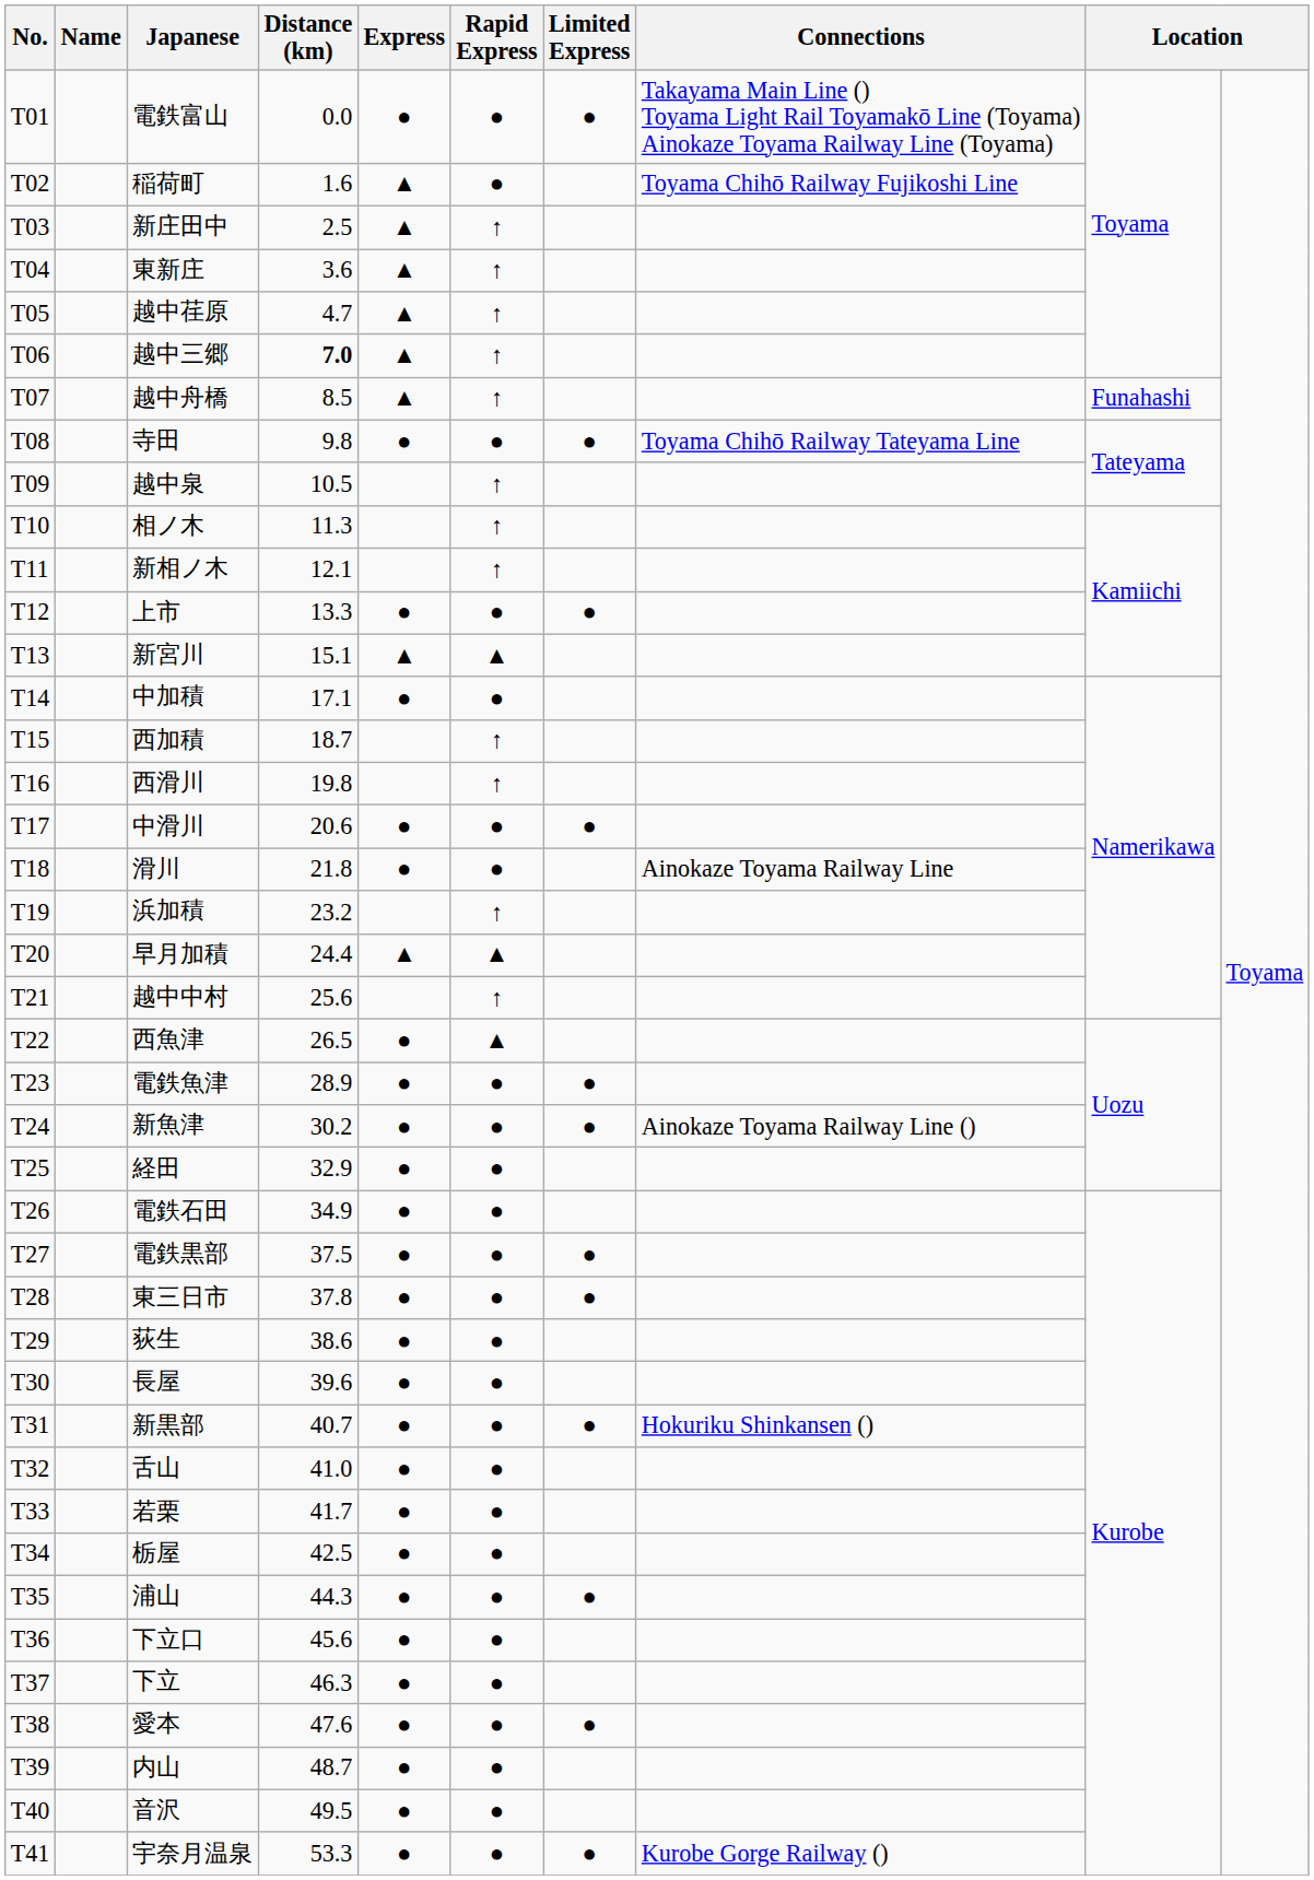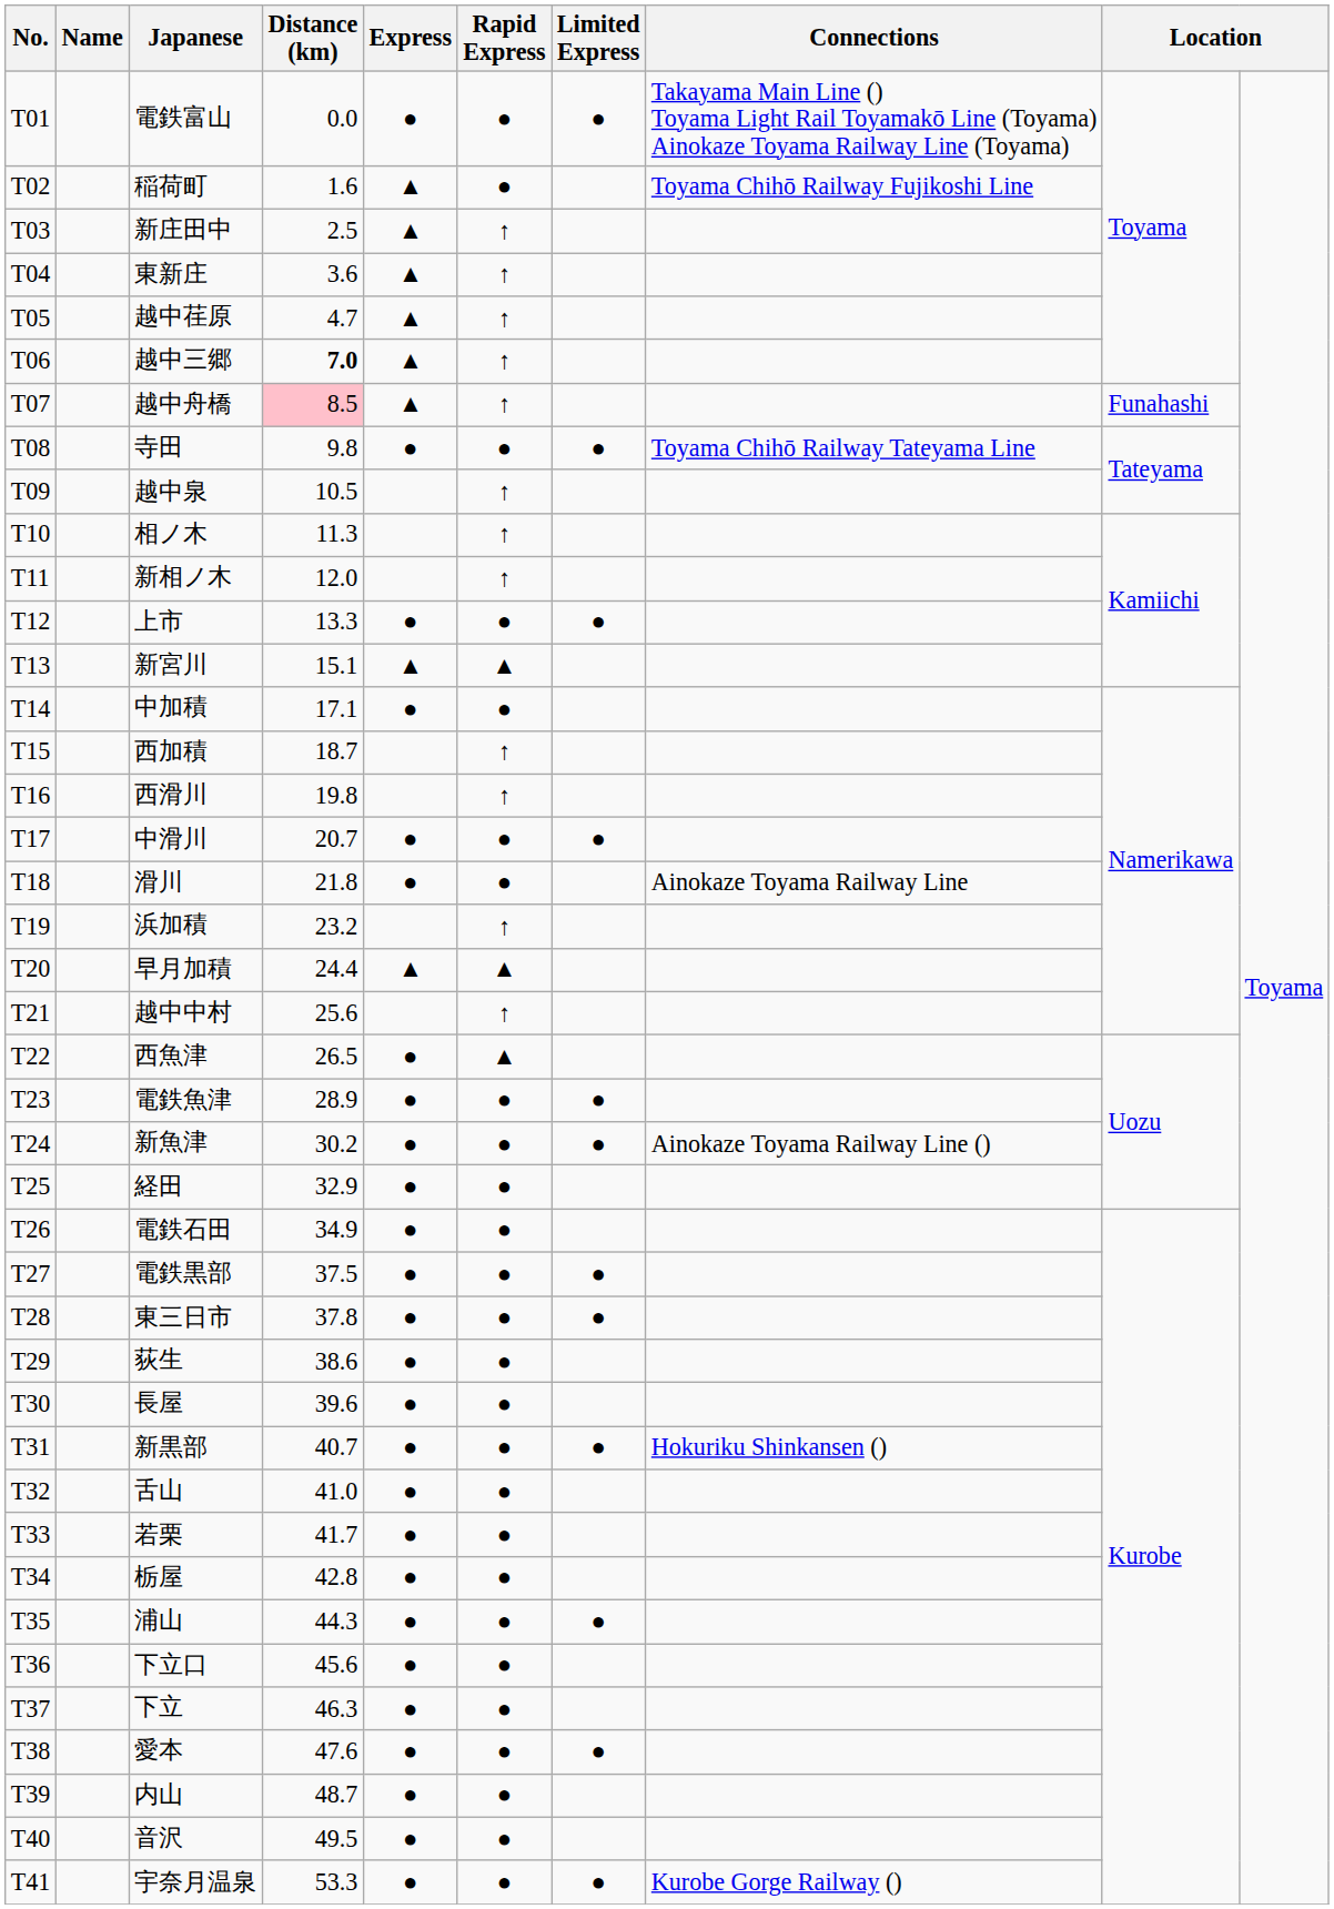 <table class="wikitable" rules="all">
 <tr>
 <th>No.</th>
 <th>Name</th>
 <th>Japanese</th>
 <th style="width:3em;">Distance (km)</th>
 <th style="width:1.5em;">Express</th>
 <th style="width:1.5em;">Rapid Express</th>
 <th style="width:1.5em;">Limited Express</th>
 <th>Connections</th>
 <th colspan="2">Location</th>
 </tr>
 <tr>
 <td>T01</td>
 <td></td>
 <td>電鉄富山</td>
 <td style="text-align:right;">0.0</td>
 <td style="text-align:center;">●</td>
 <td style="text-align:center;">●</td>
 <td style="text-align:center;">●</td>
 <td><a href='#'>Takayama Main Line</a> ()<br><a href='#'>Toyama Light Rail Toyamakō Line</a> (Toyama)<br><a href='#'>Ainokaze Toyama Railway Line</a> (Toyama)</td>
 <td rowspan=6><a href='#'>Toyama</a></td>
 <td rowspan="41"><a href='#'>Toyama</a></td>
 </tr>
 <tr>
 <td>T02</td>
 <td></td>
 <td>稲荷町</td>
 <td style="text-align:right;">1.6</td>
 <td style="text-align:center;">▲</td>
 <td style="text-align:center;">●</td>
 <td style="text-align:center;"></td>
 <td><a href='#'>Toyama Chihō Railway Fujikoshi Line</a></td>
 </tr>
 <tr>
 <td>T03</td>
 <td></td>
 <td>新庄田中</td>
 <td style="text-align:right;">2.5</td>
 <td style="text-align:center;">▲</td>
 <td style="text-align:center;">↑</td>
 <td style="text-align:center;"></td>
 <td> </td>
 </tr>
 <tr>
 <td>T04</td>
 <td></td>
 <td>東新庄</td>
 <td style="text-align:right;">3.6</td>
 <td style="text-align:center;">▲</td>
 <td style="text-align:center;">↑</td>
 <td style="text-align:center;"></td>
 <td> </td>
 </tr>
 <tr>
 <td>T05</td>
 <td></td>
 <td>越中荏原</td>
 <td style="text-align:right;">4.7</td>
 <td style="text-align:center;">▲</td>
 <td style="text-align:center;">↑</td>
 <td style="text-align:center;"></td>
 <td> </td>
 </tr>
 <tr>
 <td>T06</td>
 <td></td>
 <td>越中三郷</td>
 <td style="text-align:right;"><strong>7.0</strong></td>
 <td style="text-align:center;">▲</td>
 <td style="text-align:center;">↑</td>
 <td style="text-align:center;"></td>
 <td> </td>
 </tr>
 <tr>
 <td>T07</td>
 <td></td>
 <td>越中舟橋</td>
-<td style="text-align:right;">8.5</td>
+<td style="background: pink; text-align:right;">8.5</td>
 <td style="text-align:center;">▲</td>
 <td style="text-align:center;">↑</td>
 <td style="text-align:center;"></td>
 <td> </td>
 <td rowspan="1"><a href='#'>Funahashi</a></td>
 </tr>
 <tr>
 <td>T08</td>
 <td></td>
 <td>寺田</td>
 <td style="text-align:right;">9.8</td>
 <td style="text-align:center;">●</td>
 <td style="text-align:center;">●</td>
 <td style="text-align:center;">●</td>
 <td><a href='#'>Toyama Chihō Railway Tateyama Line</a></td>
 <td rowspan="2"><a href='#'>Tateyama</a></td>
 </tr>
 <tr>
 <td>T09</td>
 <td></td>
 <td>越中泉</td>
 <td style="text-align:right;">10.5</td>
 <td style="text-align:center;"></td>
 <td style="text-align:center;">↑</td>
 <td style="text-align:center;"></td>
 <td> </td>
 </tr>
 <tr>
 <td>T10</td>
 <td></td>
 <td>相ノ木</td>
 <td style="text-align:right;">11.3</td>
 <td style="text-align:center;"></td>
 <td style="text-align:center;">↑</td>
 <td style="text-align:center;"></td>
 <td> </td>
 <td rowspan="4"><a href='#'>Kamiichi</a></td>
 </tr>
 <tr>
 <td>T11</td>
 <td></td>
 <td>新相ノ木</td>
-<td style="text-align:right;">12.1</td>
+<td style="text-align:right;">12.0</td>
 <td style="text-align:center;"></td>
 <td style="text-align:center;">↑</td>
 <td style="text-align:center;"></td>
 <td> </td>
 </tr>
 <tr>
 <td>T12</td>
 <td></td>
 <td>上市</td>
 <td style="text-align:right;">13.3</td>
 <td style="text-align:center;">●</td>
 <td style="text-align:center;">●</td>
 <td style="text-align:center;">●</td>
 <td> </td>
 </tr>
 <tr>
 <td>T13</td>
 <td></td>
 <td>新宮川</td>
 <td style="text-align:right;">15.1</td>
 <td style="text-align:center;">▲</td>
 <td style="text-align:center;">▲</td>
 <td style="text-align:center;"></td>
 <td> </td>
 </tr>
 <tr>
 <td>T14</td>
 <td></td>
 <td>中加積</td>
 <td style="text-align:right;">17.1</td>
 <td style="text-align:center;">●</td>
 <td style="text-align:center;">●</td>
 <td style="text-align:center;"></td>
 <td> </td>
 <td rowspan="8"><a href='#'>Namerikawa</a></td>
 </tr>
 <tr>
 <td>T15</td>
 <td></td>
 <td>西加積</td>
 <td style="text-align:right;">18.7</td>
 <td style="text-align:center;"></td>
 <td style="text-align:center;">↑</td>
 <td style="text-align:center;"></td>
 <td> </td>
 </tr>
 <tr>
 <td>T16</td>
 <td></td>
 <td>西滑川</td>
 <td style="text-align:right;">19.8</td>
 <td style="text-align:center;"></td>
 <td style="text-align:center;">↑</td>
 <td style="text-align:center;"></td>
 <td> </td>
 </tr>
 <tr>
 <td>T17</td>
 <td></td>
 <td>中滑川</td>
-<td style="text-align:right;">20.6</td>
+<td style="text-align:right;">20.7</td>
 <td style="text-align:center;">●</td>
 <td style="text-align:center;">●</td>
 <td style="text-align:center;">●</td>
 <td> </td>
 </tr>
 <tr>
 <td>T18</td>
 <td></td>
 <td>滑川</td>
 <td style="text-align:right;">21.8</td>
 <td style="text-align:center;">●</td>
 <td style="text-align:center;">●</td>
 <td style="text-align:center;"></td>
 <td>Ainokaze Toyama Railway Line</td>
 </tr>
 <tr>
 <td>T19</td>
 <td></td>
 <td>浜加積</td>
 <td style="text-align:right;">23.2</td>
 <td style="text-align:center;"></td>
 <td style="text-align:center;">↑</td>
 <td style="text-align:center;"></td>
 <td> </td>
 </tr>
 <tr>
 <td>T20</td>
 <td></td>
 <td>早月加積</td>
 <td style="text-align:right;">24.4</td>
 <td style="text-align:center;">▲</td>
 <td style="text-align:center;">▲</td>
 <td style="text-align:center;"></td>
 <td> </td>
 </tr>
 <tr>
 <td>T21</td>
 <td></td>
 <td>越中中村</td>
 <td style="text-align:right;">25.6</td>
 <td style="text-align:center;"></td>
 <td style="text-align:center;">↑</td>
 <td style="text-align:center;"></td>
 <td> </td>
 </tr>
 <tr>
 <td>T22</td>
 <td></td>
 <td>西魚津</td>
 <td style="text-align:right;">26.5</td>
 <td style="text-align:center;">●</td>
 <td style="text-align:center;">▲</td>
 <td style="text-align:center;"></td>
 <td> </td>
 <td rowspan="4"><a href='#'>Uozu</a></td>
 </tr>
 <tr>
 <td>T23</td>
 <td></td>
 <td>電鉄魚津</td>
 <td style="text-align:right;">28.9</td>
 <td style="text-align:center;">●</td>
 <td style="text-align:center;">●</td>
 <td style="text-align:center;">●</td>
 <td> </td>
 </tr>
 <tr>
 <td>T24</td>
 <td></td>
 <td>新魚津</td>
 <td style="text-align:right;">30.2</td>
 <td style="text-align:center;">●</td>
 <td style="text-align:center;">●</td>
 <td style="text-align:center;">●</td>
 <td>Ainokaze Toyama Railway Line ()</td>
 </tr>
 <tr>
 <td>T25</td>
 <td></td>
 <td>経田</td>
 <td style="text-align:right;">32.9</td>
 <td style="text-align:center;">●</td>
 <td style="text-align:center;">●</td>
 <td style="text-align:center;"></td>
 <td> </td>
 </tr>
 <tr>
 <td>T26</td>
 <td></td>
 <td>電鉄石田</td>
 <td style="text-align:right;">34.9</td>
 <td style="text-align:center;">●</td>
 <td style="text-align:center;">●</td>
 <td style="text-align:center;"></td>
 <td> </td>
 <td rowspan="16"><a href='#'>Kurobe</a></td>
 </tr>
 <tr>
 <td>T27</td>
 <td></td>
 <td>電鉄黒部</td>
 <td style="text-align:right;">37.5</td>
 <td style="text-align:center;">●</td>
 <td style="text-align:center;">●</td>
 <td style="text-align:center;">●</td>
 <td> </td>
 </tr>
 <tr>
 <td>T28</td>
 <td></td>
 <td>東三日市</td>
 <td style="text-align:right;">37.8</td>
 <td style="text-align:center;">●</td>
 <td style="text-align:center;">●</td>
 <td style="text-align:center;">●</td>
 <td> </td>
 </tr>
 <tr>
 <td>T29</td>
 <td></td>
 <td>荻生</td>
 <td style="text-align:right;">38.6</td>
 <td style="text-align:center;">●</td>
 <td style="text-align:center;">●</td>
 <td style="text-align:center;"></td>
 <td> </td>
 </tr>
 <tr>
 <td>T30</td>
 <td></td>
 <td>長屋</td>
 <td style="text-align:right;">39.6</td>
 <td style="text-align:center;">●</td>
 <td style="text-align:center;">●</td>
 <td style="text-align:center;"></td>
 <td> </td>
 </tr>
 <tr>
 <td>T31</td>
 <td></td>
 <td>新黒部</td>
 <td style="text-align:right;">40.7</td>
 <td style="text-align:center;">●</td>
 <td style="text-align:center;">●</td>
 <td style="text-align:center;">●</td>
 <td><a href='#'>Hokuriku Shinkansen</a> ()</td>
 </tr>
 <tr>
 <td>T32</td>
 <td></td>
 <td>舌山</td>
 <td style="text-align:right;">41.0</td>
 <td style="text-align:center;">●</td>
 <td style="text-align:center;">●</td>
 <td style="text-align:center;"></td>
 <td> </td>
 </tr>
 <tr>
 <td>T33</td>
 <td></td>
 <td>若栗</td>
 <td style="text-align:right;">41.7</td>
 <td style="text-align:center;">●</td>
 <td style="text-align:center;">●</td>
 <td style="text-align:center;"></td>
 <td> </td>
 </tr>
 <tr>
 <td>T34</td>
 <td></td>
 <td>栃屋</td>
-<td style="text-align:right;">42.5</td>
+<td style="text-align:right;">42.8</td>
 <td style="text-align:center;">●</td>
 <td style="text-align:center;">●</td>
 <td style="text-align:center;"></td>
 <td> </td>
 </tr>
 <tr>
 <td>T35</td>
 <td></td>
 <td>浦山</td>
 <td style="text-align:right;">44.3</td>
 <td style="text-align:center;">●</td>
 <td style="text-align:center;">●</td>
 <td style="text-align:center;">●</td>
 <td> </td>
 </tr>
 <tr>
 <td>T36</td>
 <td></td>
 <td>下立口</td>
 <td style="text-align:right;">45.6</td>
 <td style="text-align:center;">●</td>
 <td style="text-align:center;">●</td>
 <td style="text-align:center;"></td>
 <td> </td>
 </tr>
 <tr>
 <td>T37</td>
 <td></td>
 <td>下立</td>
 <td style="text-align:right;">46.3</td>
 <td style="text-align:center;">●</td>
 <td style="text-align:center;">●</td>
 <td style="text-align:center;"></td>
 <td> </td>
 </tr>
 <tr>
 <td>T38</td>
 <td></td>
 <td>愛本</td>
 <td style="text-align:right;">47.6</td>
 <td style="text-align:center;">●</td>
 <td style="text-align:center;">●</td>
 <td style="text-align:center;">●</td>
 <td> </td>
 </tr>
 <tr>
 <td>T39</td>
 <td></td>
 <td>内山</td>
 <td style="text-align:right;">48.7</td>
 <td style="text-align:center;">●</td>
 <td style="text-align:center;">●</td>
 <td style="text-align:center;"></td>
 <td> </td>
 </tr>
 <tr>
 <td>T40</td>
 <td></td>
 <td>音沢</td>
 <td style="text-align:right;">49.5</td>
 <td style="text-align:center;">●</td>
 <td style="text-align:center;">●</td>
 <td style="text-align:center;"></td>
 <td> </td>
 </tr>
 <tr>
 <td>T41</td>
 <td></td>
 <td>宇奈月温泉</td>
 <td style="text-align:right;">53.3</td>
 <td style="text-align:center;">●</td>
 <td style="text-align:center;">●</td>
 <td style="text-align:center;">●</td>
 <td><a href='#'>Kurobe Gorge Railway</a> ()</td>
 </tr>
 </table>
